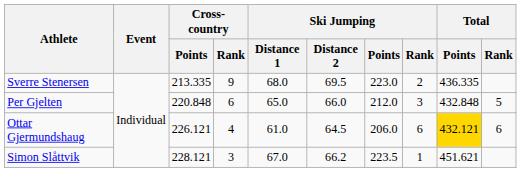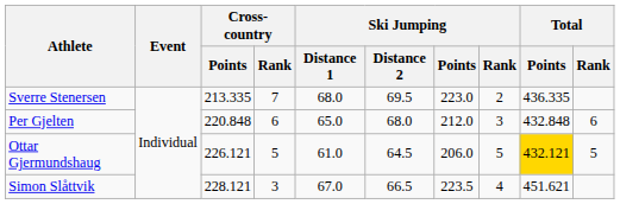 <table class="wikitable" style="font-size:90%">
 <tr>
 <th rowspan="2">Athlete</th>
 <th rowspan="2">Event</th>
 <th colspan="2">Cross-country</th>
 <th colspan="4">Ski Jumping</th>
 <th colspan="2">Total</th>
 </tr>
 <tr>
 <th>Points</th>
 <th>Rank</th>
 <th>Distance 1</th>
 <th>Distance 2</th>
 <th>Points</th>
 <th>Rank</th>
 <th>Points</th>
 <th>Rank</th>
 </tr>
 <tr>
 <td><a href='#'>Sverre Stenersen</a></td>
 <td rowspan="4">Individual</td>
 <td align="center">213.335</td>
-<td align="center">9</td>
+<td align="center">7</td>
 <td align="center">68.0</td>
 <td align="center">69.5</td>
 <td align="center">223.0</td>
 <td align="center">2</td>
 <td align="center">436.335</td>
 <td align="center"></td>
 </tr>
 <tr>
 <td><a href='#'>Per Gjelten</a></td>
 <td align="center">220.848</td>
 <td align="center">6</td>
 <td align="center">65.0</td>
-<td align="center">66.0</td>
+<td align="center">68.0</td>
 <td align="center">212.0</td>
 <td align="center">3</td>
 <td align="center">432.848</td>
-<td align="center">5</td>
+<td align="center">6</td>
 </tr>
 <tr>
 <td><a href='#'>Ottar Gjermundshaug</a></td>
 <td align="center">226.121</td>
-<td align="center">4</td>
+<td align="center">5</td>
 <td align="center">61.0</td>
 <td align="center">64.5</td>
 <td align="center">206.0</td>
-<td align="center">6</td>
+<td align="center">5</td>
 <td align="center" style="background: gold;">432.121</td>
-<td align="center">6</td>
+<td align="center">5</td>
 </tr>
 <tr>
 <td><a href='#'>Simon Slåttvik</a></td>
 <td align="center">228.121</td>
 <td align="center">3</td>
 <td align="center">67.0</td>
-<td align="center">66.2</td>
+<td align="center">66.5</td>
 <td align="center">223.5</td>
-<td align="center">1</td>
+<td align="center">4</td>
 <td align="center">451.621</td>
 <td align="center"></td>
 </tr>
 </table>
